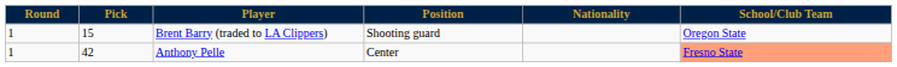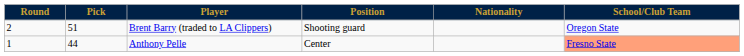 <table class="wikitable sortable sortable">
 <tr>
 <th style="background:#002147;color:#CBA135;" width="7%">Round</th>
 <th style="background:#002147;color:#CBA135;" width="7%">Pick</th>
 <th style="background:#002147;color:#CBA135;" width="20%">Player</th>
 <th style="background:#002147;color:#CBA135;" width="15%">Position</th>
 <th style="background:#002147;color:#CBA135;" width="15%">Nationality</th>
 <th style="background:#002147;color:#CBA135;" width="20%">School/Club Team</th>
 </tr>
 <tr>
-<td>1</td>
-<td>15</td>
+<td>2</td>
+<td>51</td>
 <td><a href='#'>Brent Barry</a> (traded to <a href='#'>LA Clippers</a>)</td>
 <td>Shooting guard</td>
 <td></td>
 <td><a href='#'>Oregon State</a></td>
 </tr>
 <tr>
 <td>1</td>
-<td>42</td>
+<td>44</td>
 <td><a href='#'>Anthony Pelle</a></td>
 <td>Center</td>
 <td></td>
 <td style="background: lightsalmon;"><a href='#'>Fresno State</a></td>
 </tr>
 </table>
